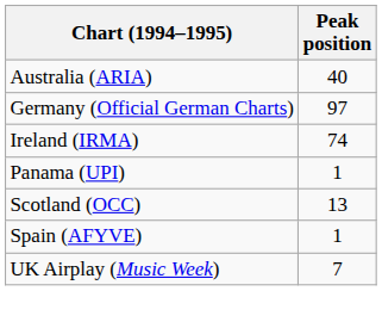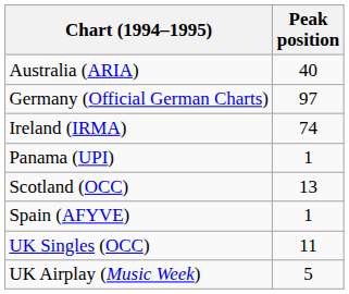 <table class="wikitable sortable">
 <tr>
 <th>Chart (1994–1995)</th>
 <th>Peak<br>position</th>
 </tr>
 <tr>
 <td>Australia (<a href='#'>ARIA</a>)</td>
 <td style="text-align:center;">40</td>
 </tr>
 <tr>
 <td>Germany (<a href='#'>Official German Charts</a>)</td>
 <td style="text-align:center;">97</td>
 </tr>
 <tr>
 <td>Ireland (<a href='#'>IRMA</a>)</td>
 <td style="text-align:center;">74</td>
 </tr>
 <tr>
 <td>Panama (<a href='#'>UPI</a>)</td>
 <td style="text-align:center;">1</td>
 </tr>
 <tr>
 <td>Scotland (<a href='#'>OCC</a>)</td>
 <td style="text-align:center;">13</td>
 </tr>
 <tr>
 <td>Spain (<a href='#'>AFYVE</a>)</td>
 <td style="text-align:center;">1</td>
 </tr>
 <tr>
+<td><a href='#'>UK Singles</a> (<a href='#'>OCC</a>)</td>
+<td style="text-align:center;">11</td>
+</tr>
+<tr>
 <td>UK Airplay (<em><a href='#'>Music Week</a></em>)</td>
-<td style="text-align:center;">7</td>
+<td style="text-align:center;">5</td>
 </tr>
 </table>
